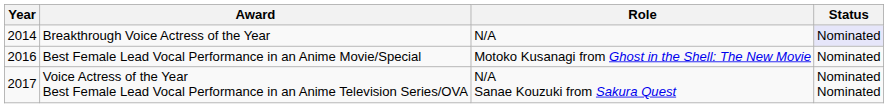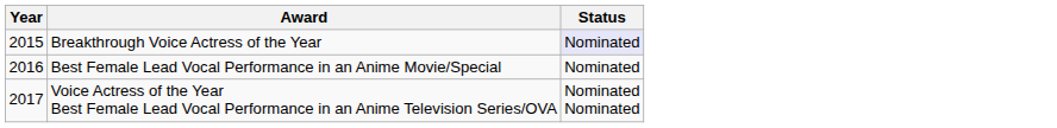 <table class="wikitable">
 <tr>
 <th>Year</th>
 <th>Award</th>
-<th>Role</th>
 <th>Status</th>
 </tr>
 <tr>
-<td>2014</td>
+<td>2015</td>
 <td>Breakthrough Voice Actress of the Year</td>
-<td>N/A</td>
 <td style="background: lavender;">Nominated</td>
 </tr>
 <tr>
 <td>2016</td>
 <td>Best Female Lead Vocal Performance in an Anime Movie/Special</td>
-<td>Motoko Kusanagi from <em><a href='#'>Ghost in the Shell: The New Movie</a></em></td>
 <td>Nominated</td>
 </tr>
 <tr>
 <td>2017</td>
 <td>Voice Actress of the Year<br>Best Female Lead Vocal Performance in an Anime Television Series/OVA</td>
-<td>N/A<br>Sanae Kouzuki from <em><a href='#'>Sakura Quest</a></em></td>
 <td>Nominated<br>Nominated</td>
 </tr>
 </table>
